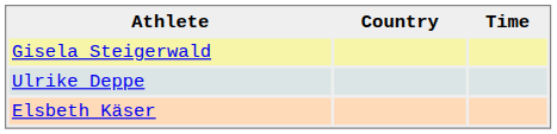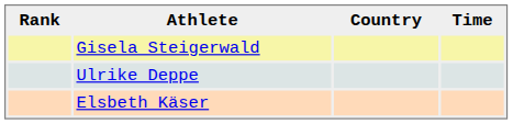 <table style="border-style:solid;border-width:1px;border-color:#808080;background-color:#EFEFEF" cellspacing="2" cellpadding="2" width="385px">
 <tr bgcolor="#EFEFEF">
+<th>Rank</th>
 <th>Athlete</th>
 <th>Country</th>
 <th>Time</th>
 </tr>
 <tr bgcolor="#F7F6A8">
+<td align=center></td>
 <td><a href='#'>Gisela Steigerwald</a></td>
 <td></td>
 <td align="right"></td>
 </tr>
 <tr bgcolor="#DCE5E5">
+<td align=center></td>
 <td><a href='#'>Ulrike Deppe</a></td>
 <td></td>
 <td align="right"></td>
 </tr>
 <tr bgcolor="#FFDAB9">
+<td align=center></td>
 <td><a href='#'>Elsbeth Käser</a></td>
 <td></td>
 <td align="right"></td>
 </tr>
 </table>
